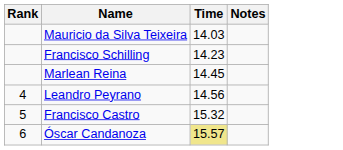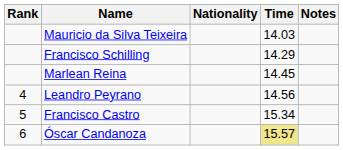 <table class="wikitable sortable" style="text-align:center">
 <tr>
 <th>Rank</th>
 <th>Name</th>
+<th>Nationality</th>
 <th>Time</th>
 <th>Notes</th>
 </tr>
 <tr>
 <td align=center></td>
 <td align=left><a href='#'>Mauricio da Silva Teixeira</a></td>
+<td align=left></td>
 <td>14.03</td>
 <td></td>
 </tr>
 <tr>
 <td align=center></td>
 <td align=left><a href='#'>Francisco Schilling</a></td>
-<td>14.23</td>
+<td align=left></td>
+<td>14.29</td>
 <td></td>
 </tr>
 <tr>
 <td align=center></td>
 <td align=left><a href='#'>Marlean Reina</a></td>
+<td align=left></td>
 <td>14.45</td>
 <td></td>
 </tr>
 <tr>
 <td align=center>4</td>
 <td align=left><a href='#'>Leandro Peyrano</a></td>
+<td align=left></td>
 <td>14.56</td>
 <td></td>
 </tr>
 <tr>
 <td align=center>5</td>
 <td align=left><a href='#'>Francisco Castro</a></td>
-<td>15.32</td>
+<td align=left></td>
+<td>15.34</td>
 <td></td>
 </tr>
 <tr>
 <td align=center>6</td>
 <td align=left><a href='#'>Óscar Candanoza</a></td>
+<td align=left></td>
 <td style="background: khaki;">15.57</td>
 <td></td>
 </tr>
 </table>
